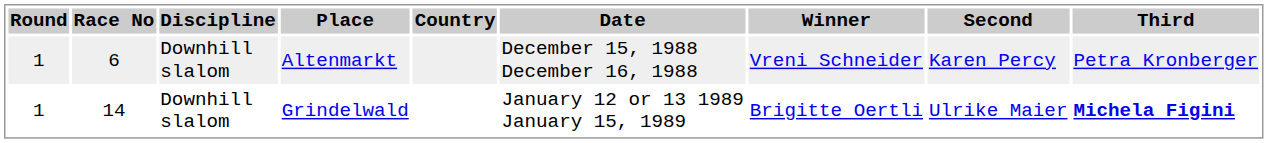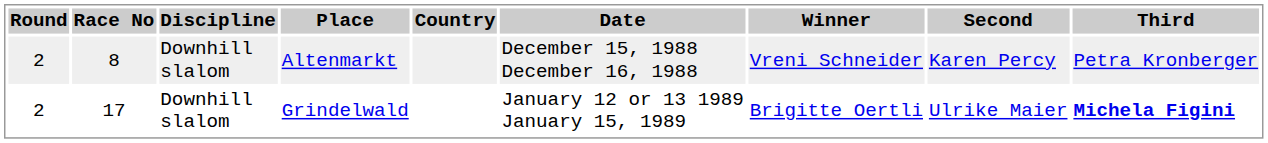 <table border="0" style="border: 1px solid #999; background-color:#FFFFFF; text-align:center">
 <tr align="center" bgcolor="#CCCCCC">
 <th>Round</th>
 <th>Race No</th>
 <th>Discipline</th>
 <th>Place</th>
 <th>Country</th>
 <th>Date</th>
 <th>Winner</th>
 <th>Second</th>
 <th>Third</th>
 </tr>
 <tr bgcolor="#EFEFEF">
-<td>1</td>
-<td>6</td>
+<td>2</td>
+<td>8</td>
 <td align="left">Downhill<br>slalom</td>
 <td align="left"><a href='#'>Altenmarkt</a></td>
 <td align="left"></td>
 <td align="left">December 15, 1988<br>December 16, 1988</td>
 <td align="left"> <a href='#'>Vreni Schneider</a></td>
 <td align="left"> <a href='#'>Karen Percy</a></td>
 <td align="left"> <a href='#'>Petra Kronberger</a></td>
 </tr>
 <tr>
-<td>1</td>
-<td>14</td>
+<td>2</td>
+<td>17</td>
 <td align="left">Downhill<br>slalom</td>
 <td align="left"><a href='#'>Grindelwald</a></td>
 <td align="left"></td>
 <td align="left">January 12 or 13 1989<br>January 15, 1989</td>
 <td align="left"> <a href='#'>Brigitte Oertli</a></td>
 <td align="left"> <a href='#'>Ulrike Maier</a></td>
 <td align="left"><strong> <a href='#'>Michela Figini</a></strong></td>
 </tr>
 </table>
